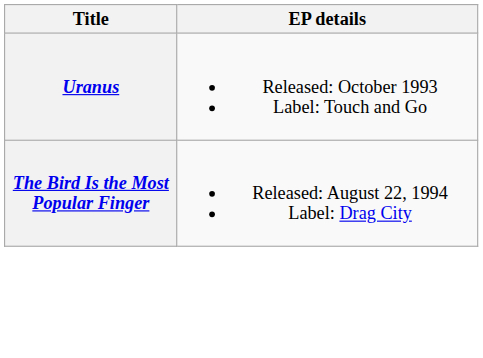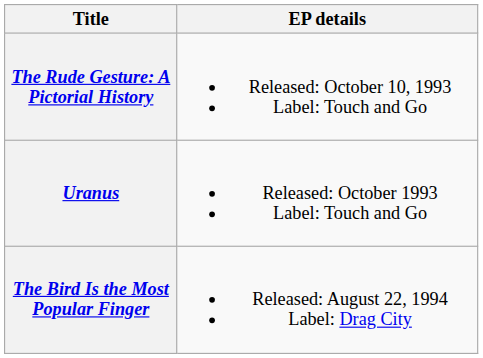 <table class="wikitable plainrowheaders" style="text-align:center;">
 <tr>
 <th scope="col" style="width:9em;">Title</th>
 <th scope="col" style="width:16em;">EP details</th>
+</tr>
+<tr>
+<th scope="row"><em><a href='#'>The Rude Gesture: A Pictorial History</a></em></th>
+<td><br><ul><li>Released: October 10, 1993</li><li>Label: Touch and Go</li></ul></td>
 </tr>
 <tr>
 <th scope="row"><em><a href='#'>Uranus</a></em></th>
 <td><br><ul><li>Released: October 1993</li><li>Label: Touch and Go</li></ul></td>
 </tr>
 <tr>
 <th scope="row"><em><a href='#'>The Bird Is the Most Popular Finger</a></em></th>
 <td><br><ul><li>Released: August 22, 1994</li><li>Label: <a href='#'>Drag City</a></li></ul></td>
 </tr>
 </table>
